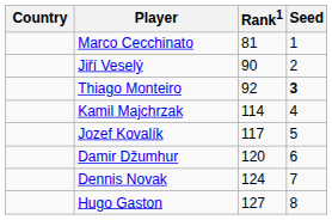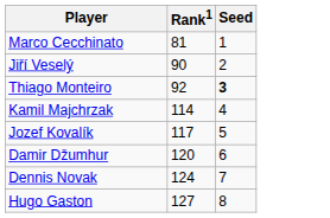 <table class="sortable wikitable">
 <tr>
-<th width="70">Country</th>
 <th width="175">Player</th>
 <th>Rank<sup>1</sup></th>
 <th>Seed</th>
 </tr>
 <tr>
-<td></td>
 <td><a href='#'>Marco Cecchinato</a></td>
 <td>81</td>
 <td>1</td>
 </tr>
 <tr>
-<td></td>
 <td><a href='#'>Jiří Veselý</a></td>
 <td>90</td>
 <td>2</td>
 </tr>
 <tr>
-<td></td>
 <td><a href='#'>Thiago Monteiro</a></td>
 <td>92</td>
 <td><strong>3</strong></td>
 </tr>
 <tr>
-<td></td>
 <td><a href='#'>Kamil Majchrzak</a></td>
 <td>114</td>
 <td>4</td>
 </tr>
 <tr>
-<td></td>
 <td><a href='#'>Jozef Kovalík</a></td>
 <td>117</td>
 <td>5</td>
 </tr>
 <tr>
-<td></td>
 <td><a href='#'>Damir Džumhur</a></td>
 <td>120</td>
 <td>6</td>
 </tr>
 <tr>
-<td></td>
 <td><a href='#'>Dennis Novak</a></td>
 <td>124</td>
 <td>7</td>
 </tr>
 <tr>
-<td></td>
 <td><a href='#'>Hugo Gaston</a></td>
 <td>127</td>
 <td>8</td>
 </tr>
 </table>
